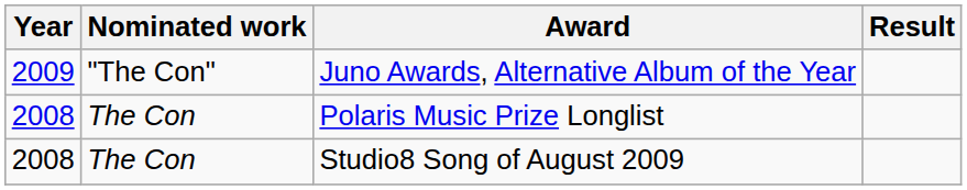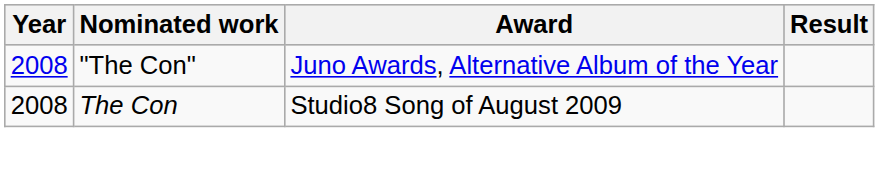 <table class="wikitable">
 <tr>
 <th>Year</th>
 <th>Nominated work</th>
 <th>Award</th>
 <th>Result</th>
 </tr>
 <tr>
-<td><a href='#'>2009</a></td>
+<td><a href='#'>2008</a></td>
 <td>"The Con"</td>
 <td><a href='#'>Juno Awards</a>, <a href='#'>Alternative Album of the Year</a></td>
-<td></td>
-</tr>
-<tr>
-<td><a href='#'>2008</a></td>
-<td><em>The Con</em></td>
-<td><a href='#'>Polaris Music Prize</a> Longlist</td>
 <td></td>
 </tr>
 <tr>
 <td>2008</td>
 <td><em>The Con</em></td>
 <td>Studio8 Song of August 2009</td>
 <td></td>
 </tr>
 </table>
